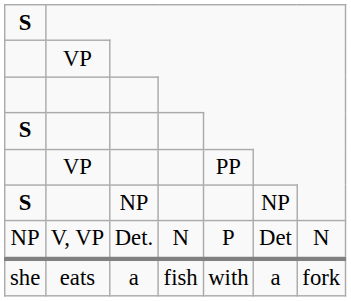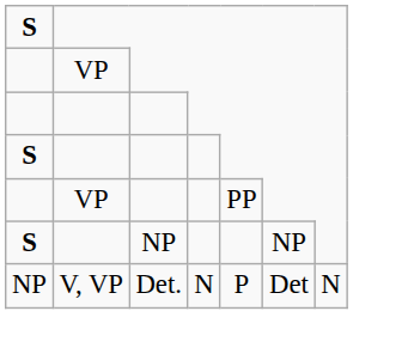 <table class="wikitable" style="text-align:center">
 <tr>
 <td><strong>S</strong></td>
 </tr>
 <tr>
 <td></td>
 <td>VP</td>
 </tr>
 <tr>
 <td></td>
 <td> </td>
 <td></td>
 </tr>
 <tr>
 <td><strong>S</strong></td>
 <td></td>
 <td></td>
 <td></td>
 </tr>
 <tr>
 <td></td>
 <td>VP</td>
 <td></td>
 <td></td>
 <td>PP</td>
 </tr>
 <tr>
 <td><strong>S</strong></td>
 <td></td>
 <td>NP</td>
 <td></td>
 <td></td>
 <td>NP</td>
 </tr>
 <tr>
 <td>NP</td>
 <td>V, VP</td>
 <td>Det.</td>
 <td>N</td>
 <td>P</td>
 <td>Det</td>
 <td>N</td>
 </tr>
-<tr style="border-top:3px solid grey;">
-<td>she</td>
-<td>eats</td>
-<td>a</td>
-<td>fish</td>
-<td>with</td>
-<td>a</td>
-<td>fork</td>
-</tr>
 </table>
